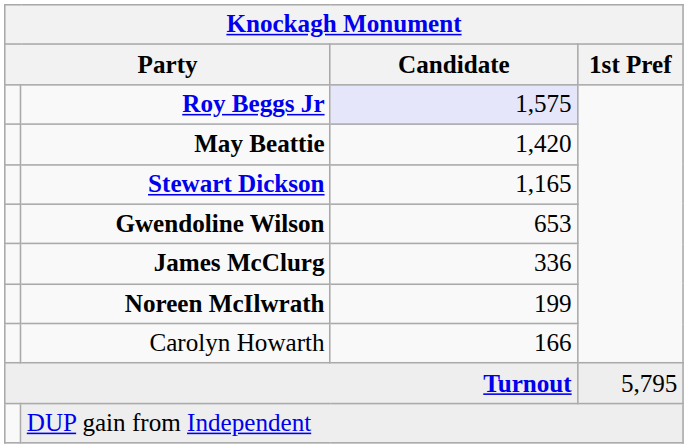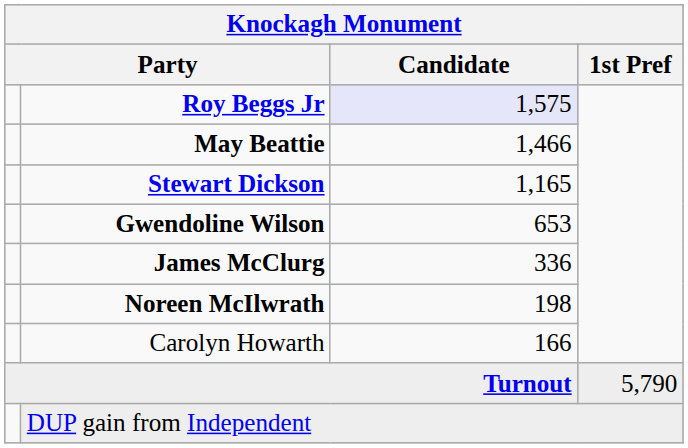 <table class="wikitable">
 <tr>
 <th colspan="4" align="center"><a href='#'>Knockagh Monument</a></th>
 </tr>
 <tr>
 <th colspan="2" align="center" width=200>Party</th>
 <th width=150>Candidate</th>
 <th width=60>1st Pref</th>
 </tr>
 <tr>
 <td></td>
 <td align="right"><strong><a href='#'>Roy Beggs Jr</a></strong></td>
 <td align="right" style="background: lavender;">1,575</td>
 </tr>
 <tr>
 <td></td>
 <td align="right"><strong>May Beattie</strong></td>
-<td align="right">1,420</td>
+<td align="right">1,466</td>
 </tr>
 <tr>
 <td></td>
 <td align="right"><strong><a href='#'>Stewart Dickson</a></strong></td>
 <td align="right">1,165</td>
 </tr>
 <tr>
 <td></td>
 <td align="right"><strong>Gwendoline Wilson</strong></td>
 <td align="right">653</td>
 </tr>
 <tr>
 <td></td>
 <td align="right"><strong>James McClurg</strong></td>
 <td align="right">336</td>
 </tr>
 <tr>
 <td></td>
 <td align="right"><strong>Noreen McIlwrath</strong></td>
-<td align="right">199</td>
+<td align="right">198</td>
 </tr>
 <tr>
 <td></td>
 <td align="right">Carolyn Howarth</td>
 <td align="right">166</td>
 </tr>
 <tr bgcolor="EEEEEE">
 <td colspan=3 align="right"><strong><a href='#'>Turnout</a></strong></td>
-<td align="right">5,795</td>
+<td align="right">5,790</td>
 </tr>
 <tr>
 <td bgcolor=></td>
 <td colspan=3 bgcolor="EEEEEE"><a href='#'>DUP</a> gain from <a href='#'>Independent</a></td>
 </tr>
 </table>
